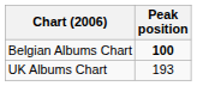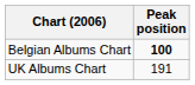 <table class="wikitable sortable">
 <tr>
 <th>Chart (2006)</th>
 <th>Peak<br>position</th>
 </tr>
 <tr>
 <td align="left">Belgian Albums Chart</td>
 <td style="text-align:center;"><strong>100</strong></td>
 </tr>
 <tr>
 <td align="left">UK Albums Chart</td>
-<td style="text-align:center;">193</td>
+<td style="text-align:center;">191</td>
 </tr>
 </table>
